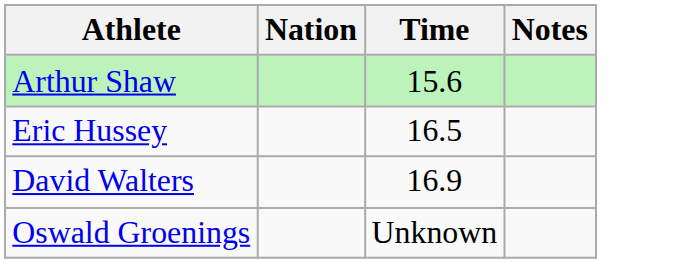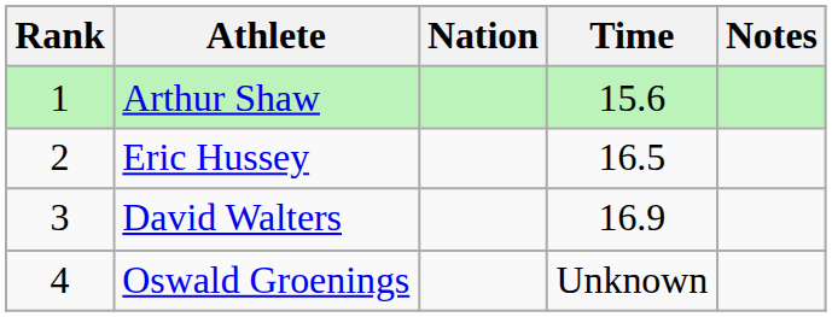 <table class="wikitable sortable" style="text-align:center">
 <tr>
+<th>Rank</th>
 <th>Athlete</th>
 <th>Nation</th>
 <th>Time</th>
 <th>Notes</th>
 </tr>
 <tr bgcolor=bbf3bb>
+<td>1</td>
 <td align=left><a href='#'>Arthur Shaw</a></td>
 <td align=left></td>
 <td>15.6</td>
 <td></td>
 </tr>
 <tr>
+<td>2</td>
 <td align=left><a href='#'>Eric Hussey</a></td>
 <td align=left></td>
 <td>16.5</td>
 <td></td>
 </tr>
 <tr>
+<td>3</td>
 <td align=left><a href='#'>David Walters</a></td>
 <td align=left></td>
 <td>16.9</td>
 <td></td>
 </tr>
 <tr>
+<td>4</td>
 <td align=left><a href='#'>Oswald Groenings</a></td>
 <td align=left></td>
 <td>Unknown</td>
 <td></td>
 </tr>
 </table>
